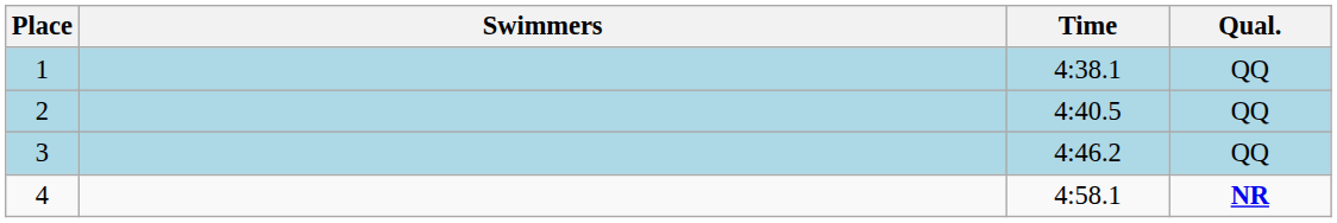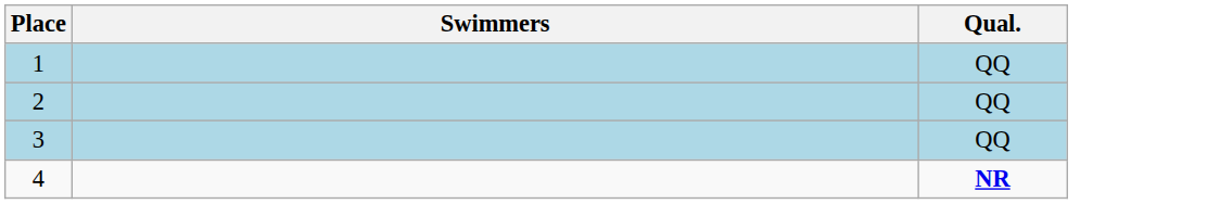 <table class=wikitable style="text-align:center">
 <tr>
 <th>Place</th>
 <th width=550>Swimmers</th>
-<th width=90>Time</th>
 <th width=90>Qual.</th>
 </tr>
 <tr bgcolor=lightblue>
 <td>1</td>
 <td align=left></td>
-<td>4:38.1</td>
 <td>QQ</td>
 </tr>
 <tr bgcolor=lightblue>
 <td>2</td>
 <td align=left></td>
-<td>4:40.5</td>
 <td>QQ</td>
 </tr>
 <tr bgcolor=lightblue>
 <td>3</td>
 <td align=left></td>
-<td>4:46.2</td>
 <td>QQ</td>
 </tr>
 <tr>
 <td>4</td>
 <td align=left></td>
-<td>4:58.1</td>
 <td><strong><a href='#'>NR</a></strong></td>
 </tr>
 </table>
